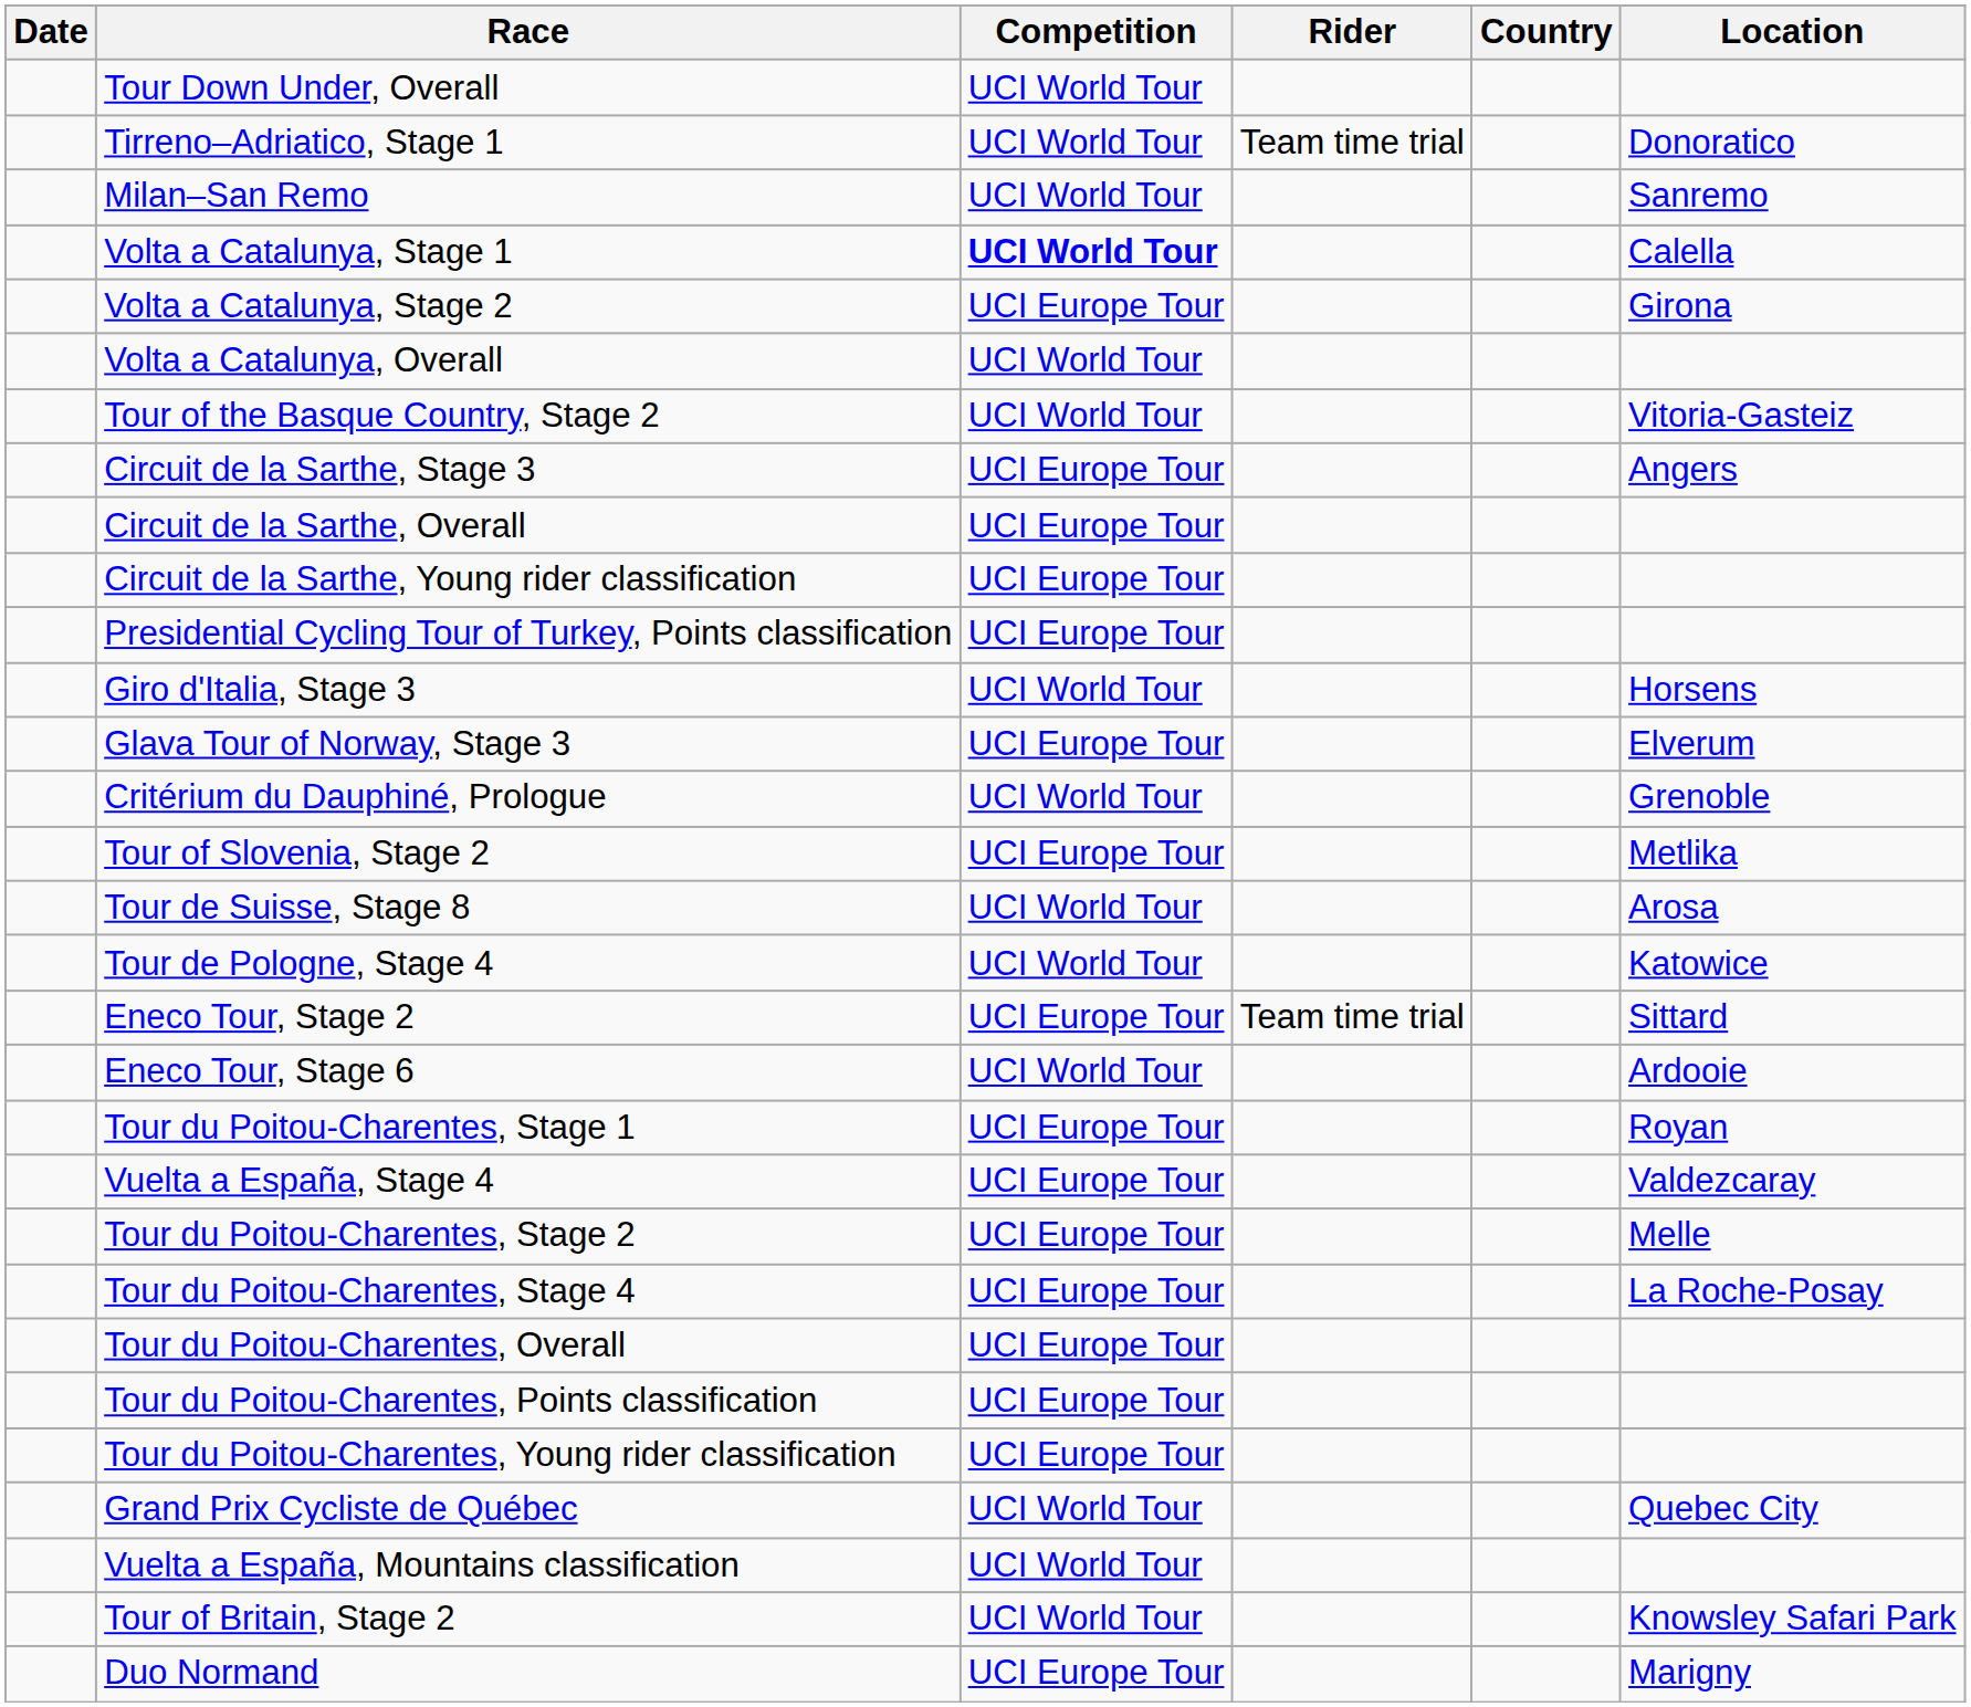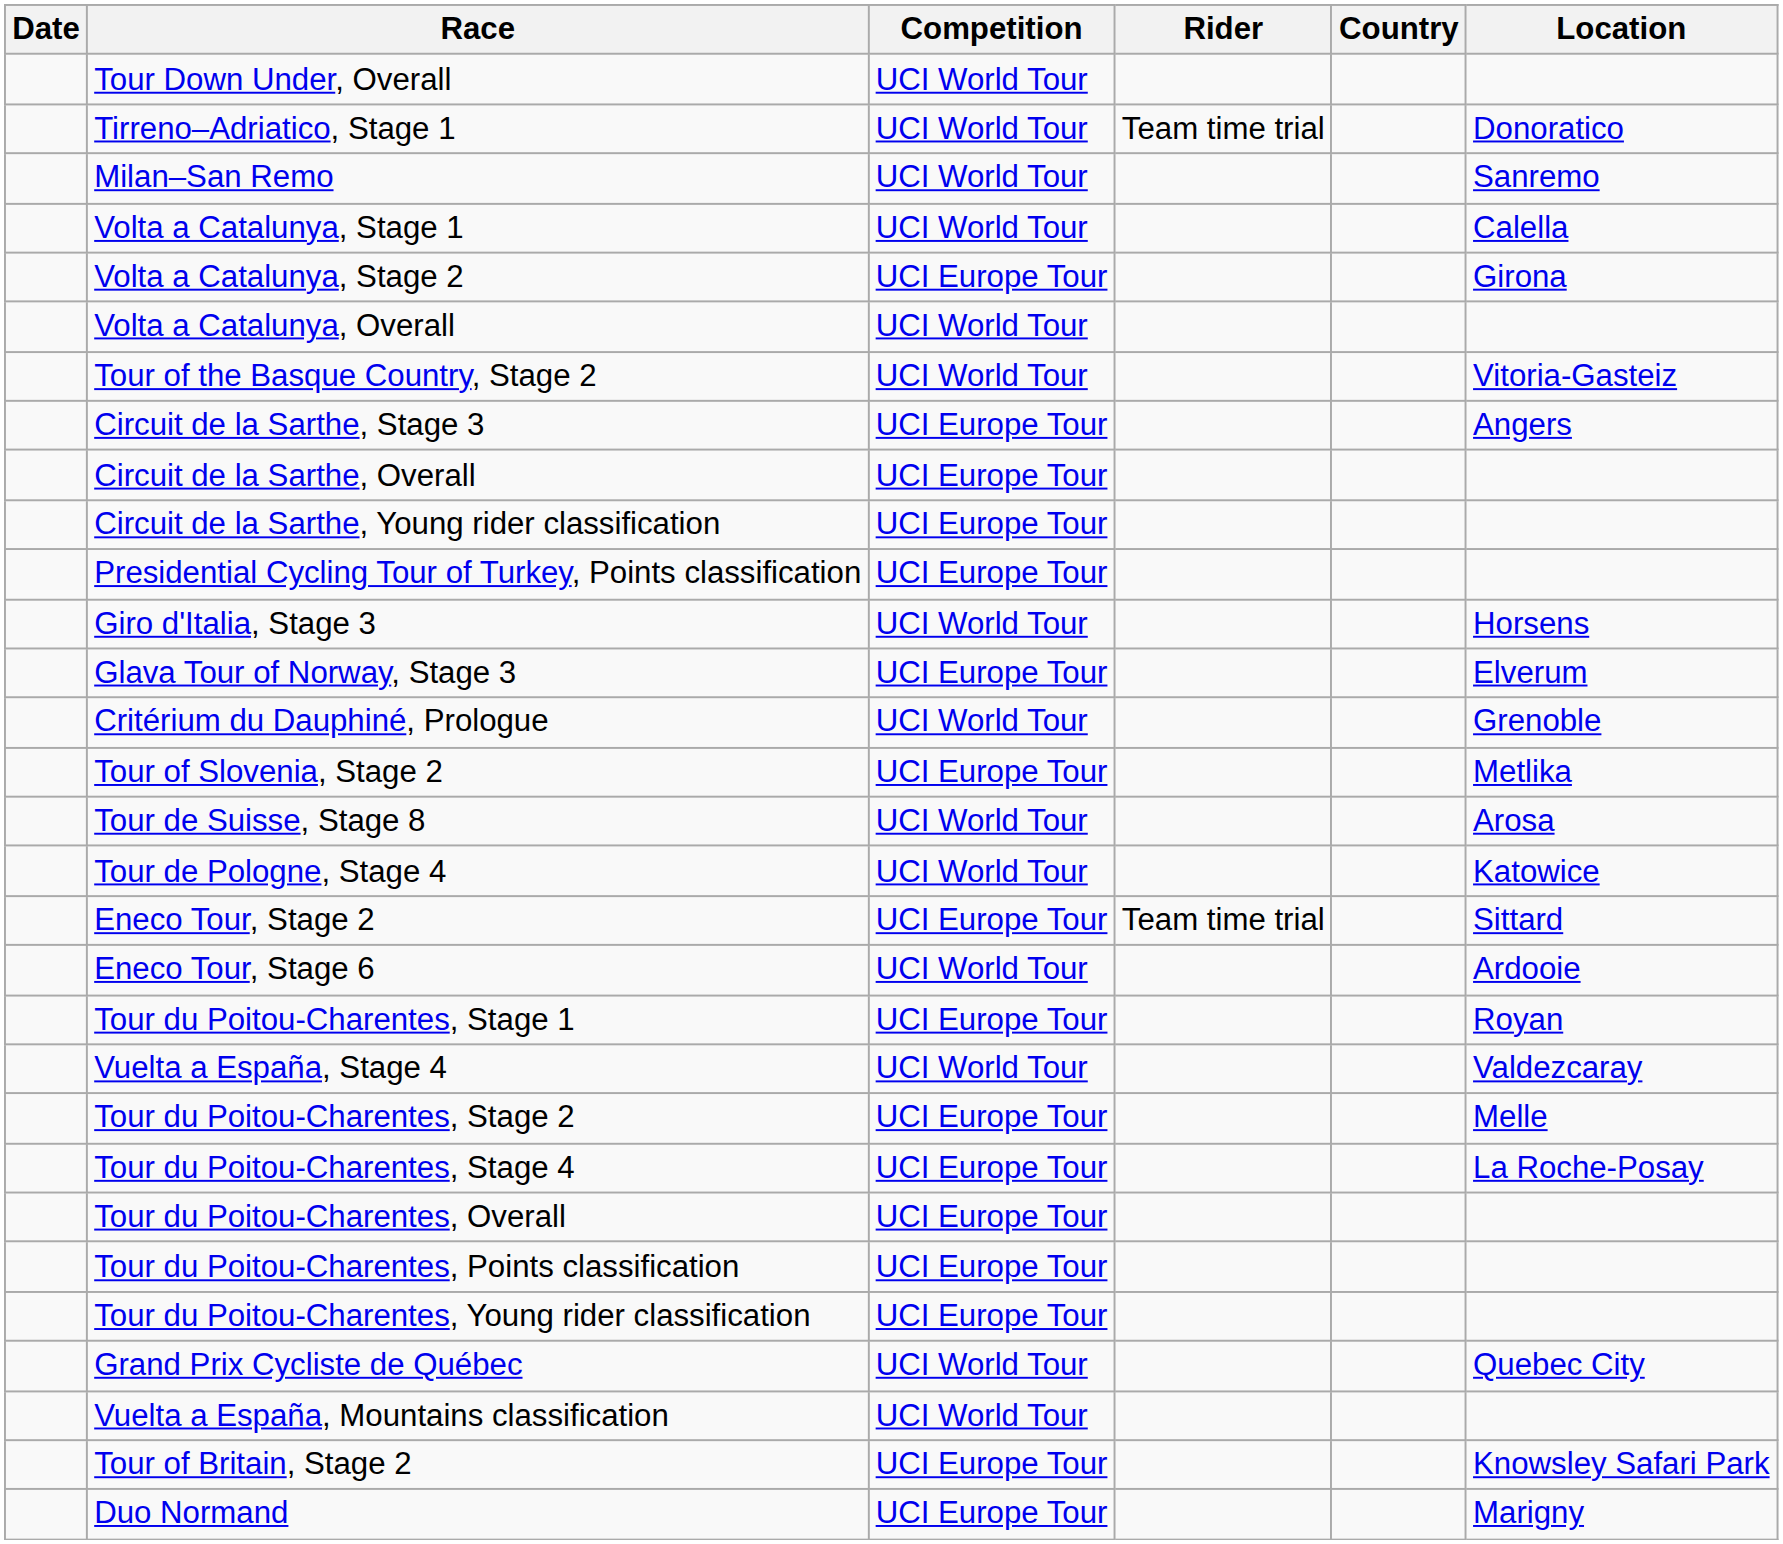 <table class="wikitable sortable">
 <tr>
 <th>Date</th>
 <th>Race</th>
 <th>Competition</th>
 <th>Rider</th>
 <th>Country</th>
 <th>Location</th>
 </tr>
 <tr>
 <td></td>
 <td><a href='#'>Tour Down Under</a>, Overall</td>
 <td><a href='#'>UCI World Tour</a></td>
 <td></td>
 <td></td>
 <td></td>
 </tr>
 <tr>
 <td></td>
 <td><a href='#'>Tirreno–Adriatico</a>, Stage 1</td>
 <td><a href='#'>UCI World Tour</a></td>
 <td>Team time trial</td>
 <td></td>
 <td><a href='#'>Donoratico</a></td>
 </tr>
 <tr>
 <td></td>
 <td><a href='#'>Milan–San Remo</a></td>
 <td><a href='#'>UCI World Tour</a></td>
 <td></td>
 <td></td>
 <td><a href='#'>Sanremo</a></td>
 </tr>
 <tr>
 <td></td>
 <td><a href='#'>Volta a Catalunya</a>, Stage 1</td>
-<td><strong><a href='#'>UCI World Tour</a></strong></td>
+<td><a href='#'>UCI World Tour</a></td>
 <td></td>
 <td></td>
 <td><a href='#'>Calella</a></td>
 </tr>
 <tr>
 <td></td>
 <td><a href='#'>Volta a Catalunya</a>, Stage 2</td>
 <td><a href='#'>UCI Europe Tour</a></td>
 <td></td>
 <td></td>
 <td><a href='#'>Girona</a></td>
 </tr>
 <tr>
 <td></td>
 <td><a href='#'>Volta a Catalunya</a>, Overall</td>
 <td><a href='#'>UCI World Tour</a></td>
 <td></td>
 <td></td>
 <td></td>
 </tr>
 <tr>
 <td></td>
 <td><a href='#'>Tour of the Basque Country</a>, Stage 2</td>
 <td><a href='#'>UCI World Tour</a></td>
 <td></td>
 <td></td>
 <td><a href='#'>Vitoria-Gasteiz</a></td>
 </tr>
 <tr>
 <td></td>
 <td><a href='#'>Circuit de la Sarthe</a>, Stage 3</td>
 <td><a href='#'>UCI Europe Tour</a></td>
 <td></td>
 <td></td>
 <td><a href='#'>Angers</a></td>
 </tr>
 <tr>
 <td></td>
 <td><a href='#'>Circuit de la Sarthe</a>, Overall</td>
 <td><a href='#'>UCI Europe Tour</a></td>
 <td></td>
 <td></td>
 <td></td>
 </tr>
 <tr>
 <td></td>
 <td><a href='#'>Circuit de la Sarthe</a>, Young rider classification</td>
 <td><a href='#'>UCI Europe Tour</a></td>
 <td></td>
 <td></td>
 <td></td>
 </tr>
 <tr>
 <td></td>
 <td><a href='#'>Presidential Cycling Tour of Turkey</a>, Points classification</td>
 <td><a href='#'>UCI Europe Tour</a></td>
 <td></td>
 <td></td>
 <td></td>
 </tr>
 <tr>
 <td></td>
 <td><a href='#'>Giro d'Italia</a>, Stage 3</td>
 <td><a href='#'>UCI World Tour</a></td>
 <td></td>
 <td></td>
 <td><a href='#'>Horsens</a></td>
 </tr>
 <tr>
 <td></td>
 <td><a href='#'>Glava Tour of Norway</a>, Stage 3</td>
 <td><a href='#'>UCI Europe Tour</a></td>
 <td></td>
 <td></td>
 <td><a href='#'>Elverum</a></td>
 </tr>
 <tr>
 <td></td>
 <td><a href='#'>Critérium du Dauphiné</a>, Prologue</td>
 <td><a href='#'>UCI World Tour</a></td>
 <td></td>
 <td></td>
 <td><a href='#'>Grenoble</a></td>
 </tr>
 <tr>
 <td></td>
 <td><a href='#'>Tour of Slovenia</a>, Stage 2</td>
 <td><a href='#'>UCI Europe Tour</a></td>
 <td></td>
 <td></td>
 <td><a href='#'>Metlika</a></td>
 </tr>
 <tr>
 <td></td>
 <td><a href='#'>Tour de Suisse</a>, Stage 8</td>
 <td><a href='#'>UCI World Tour</a></td>
 <td></td>
 <td></td>
 <td><a href='#'>Arosa</a></td>
 </tr>
 <tr>
 <td></td>
 <td><a href='#'>Tour de Pologne</a>, Stage 4</td>
 <td><a href='#'>UCI World Tour</a></td>
 <td></td>
 <td></td>
 <td><a href='#'>Katowice</a></td>
 </tr>
 <tr>
 <td></td>
 <td><a href='#'>Eneco Tour</a>, Stage 2</td>
 <td><a href='#'>UCI Europe Tour</a></td>
 <td>Team time trial</td>
 <td></td>
 <td><a href='#'>Sittard</a></td>
 </tr>
 <tr>
 <td></td>
 <td><a href='#'>Eneco Tour</a>, Stage 6</td>
 <td><a href='#'>UCI World Tour</a></td>
 <td></td>
 <td></td>
 <td><a href='#'>Ardooie</a></td>
 </tr>
 <tr>
 <td></td>
 <td><a href='#'>Tour du Poitou-Charentes</a>, Stage 1</td>
 <td><a href='#'>UCI Europe Tour</a></td>
 <td></td>
 <td></td>
 <td><a href='#'>Royan</a></td>
 </tr>
 <tr>
 <td></td>
 <td><a href='#'>Vuelta a España</a>, Stage 4</td>
-<td><a href='#'>UCI Europe Tour</a></td>
+<td><a href='#'>UCI World Tour</a></td>
 <td></td>
 <td></td>
 <td><a href='#'>Valdezcaray</a></td>
 </tr>
 <tr>
 <td></td>
 <td><a href='#'>Tour du Poitou-Charentes</a>, Stage 2</td>
 <td><a href='#'>UCI Europe Tour</a></td>
 <td></td>
 <td></td>
 <td><a href='#'>Melle</a></td>
 </tr>
 <tr>
 <td></td>
 <td><a href='#'>Tour du Poitou-Charentes</a>, Stage 4</td>
 <td><a href='#'>UCI Europe Tour</a></td>
 <td></td>
 <td></td>
 <td><a href='#'>La Roche-Posay</a></td>
 </tr>
 <tr>
 <td></td>
 <td><a href='#'>Tour du Poitou-Charentes</a>, Overall</td>
 <td><a href='#'>UCI Europe Tour</a></td>
 <td></td>
 <td></td>
 <td></td>
 </tr>
 <tr>
 <td></td>
 <td><a href='#'>Tour du Poitou-Charentes</a>, Points classification</td>
 <td><a href='#'>UCI Europe Tour</a></td>
 <td></td>
 <td></td>
 <td></td>
 </tr>
 <tr>
 <td></td>
 <td><a href='#'>Tour du Poitou-Charentes</a>, Young rider classification</td>
 <td><a href='#'>UCI Europe Tour</a></td>
 <td></td>
 <td></td>
 <td></td>
 </tr>
 <tr>
 <td></td>
 <td><a href='#'>Grand Prix Cycliste de Québec</a></td>
 <td><a href='#'>UCI World Tour</a></td>
 <td></td>
 <td></td>
 <td><a href='#'>Quebec City</a></td>
 </tr>
 <tr>
 <td></td>
 <td><a href='#'>Vuelta a España</a>, Mountains classification</td>
 <td><a href='#'>UCI World Tour</a></td>
 <td></td>
 <td></td>
 <td></td>
 </tr>
 <tr>
 <td></td>
 <td><a href='#'>Tour of Britain</a>, Stage 2</td>
-<td><a href='#'>UCI World Tour</a></td>
+<td><a href='#'>UCI Europe Tour</a></td>
 <td></td>
 <td></td>
 <td><a href='#'>Knowsley Safari Park</a></td>
 </tr>
 <tr>
 <td></td>
 <td><a href='#'>Duo Normand</a></td>
 <td><a href='#'>UCI Europe Tour</a></td>
 <td><br></td>
 <td></td>
 <td><a href='#'>Marigny</a></td>
 </tr>
 </table>
